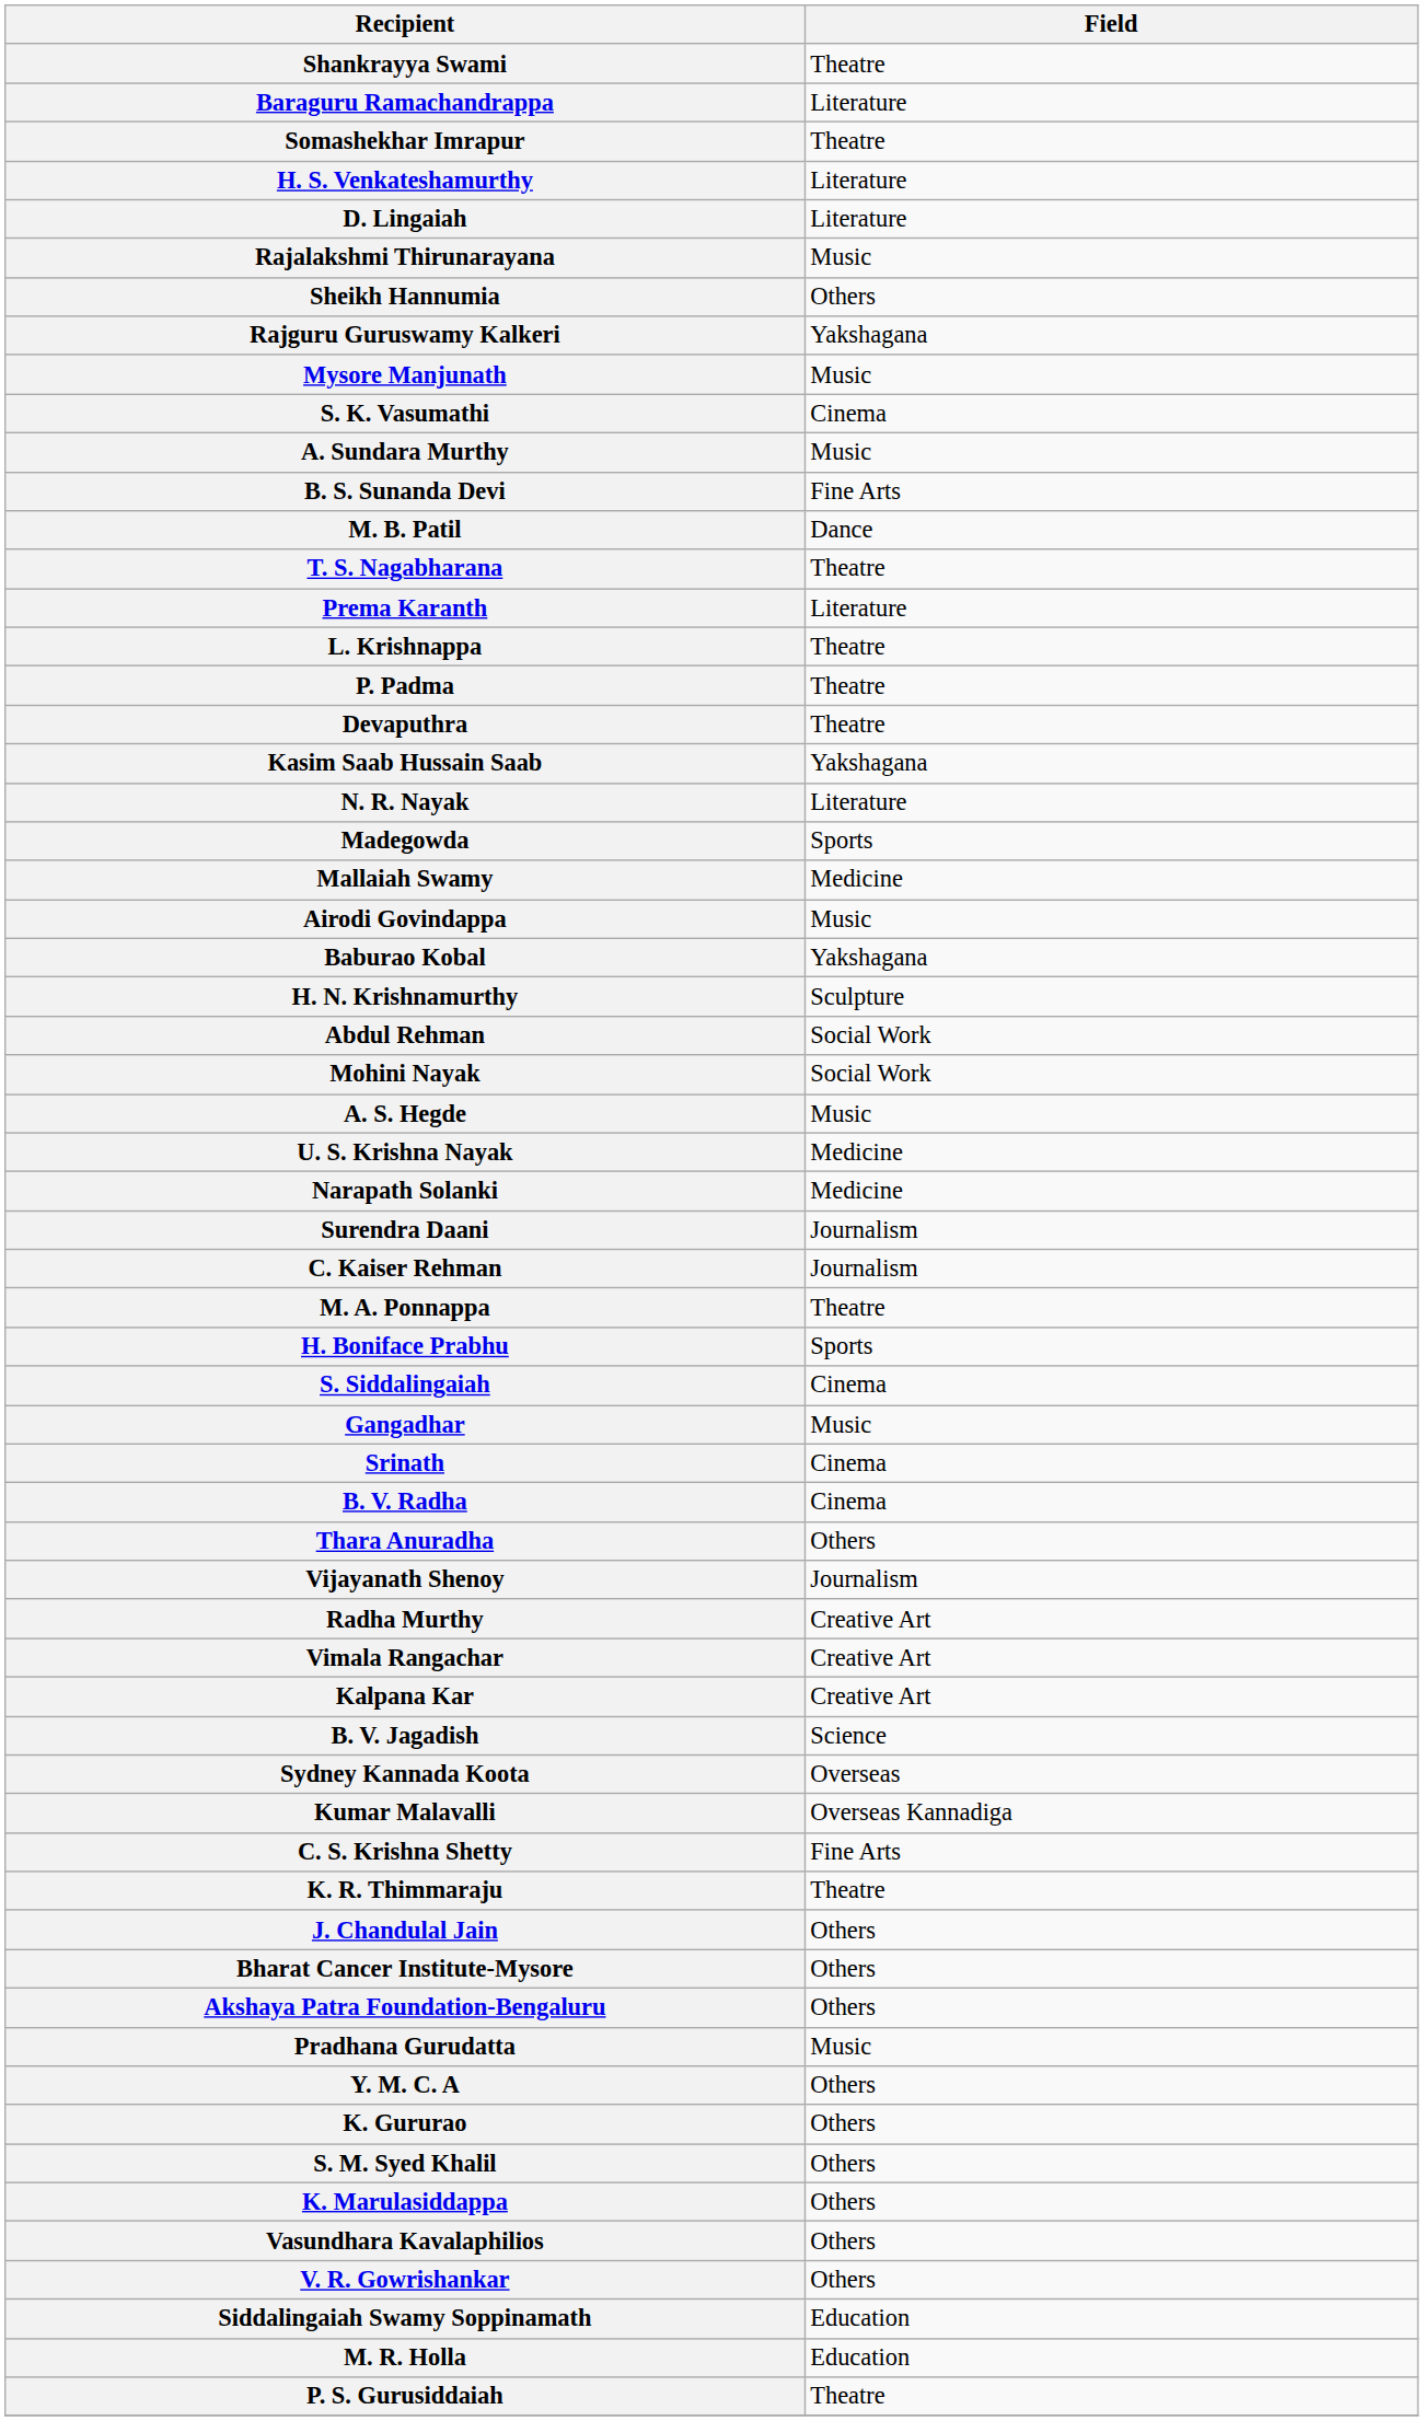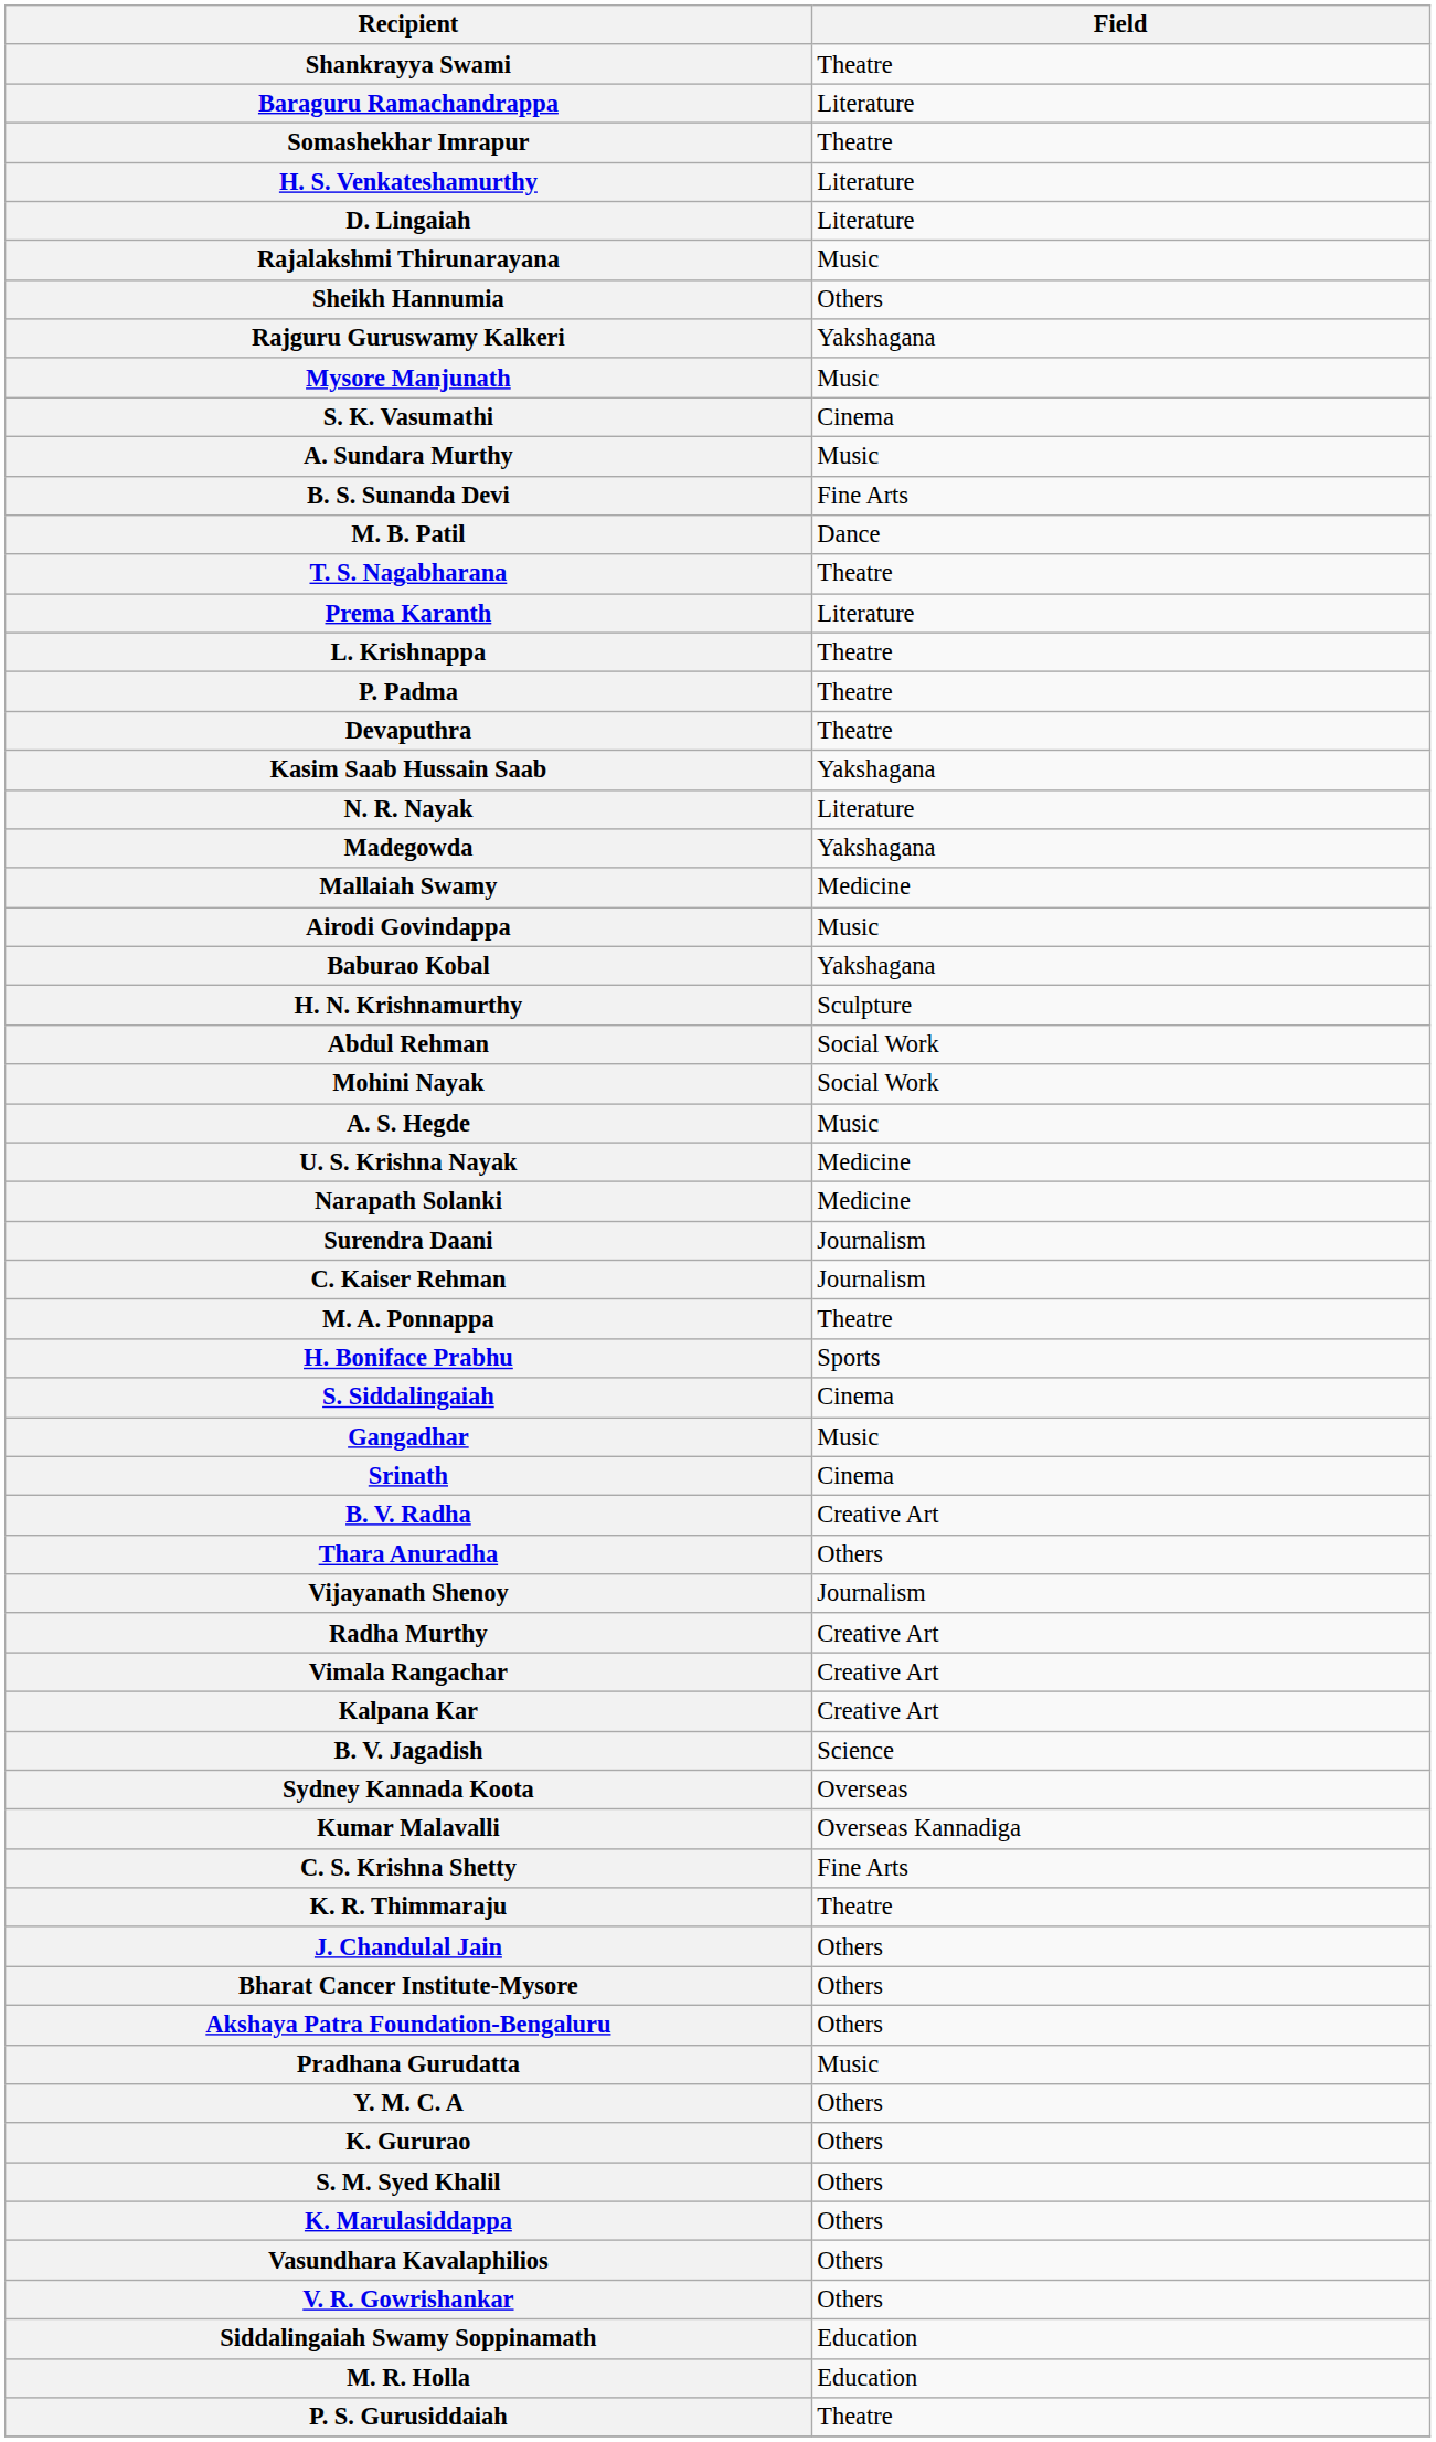 <table class="wikitable plainrowheaders sortable" style="width:73%">
 <tr>
 <th scope="col" style="width:30%">Recipient</th>
 <th scope="col" style="width:23%">Field</th>
 </tr>
 <tr>
 <th scope="row">Shankrayya Swami</th>
 <td>Theatre</td>
 </tr>
 <tr>
 <th scope="row"><a href='#'>Baraguru Ramachandrappa</a></th>
 <td>Literature</td>
 </tr>
 <tr>
 <th scope="row">Somashekhar Imrapur</th>
 <td>Theatre</td>
 </tr>
 <tr>
 <th scope="row"><a href='#'>H. S. Venkateshamurthy</a></th>
 <td>Literature</td>
 </tr>
 <tr>
 <th scope="row">D. Lingaiah</th>
 <td>Literature</td>
 </tr>
 <tr>
 <th scope="row">Rajalakshmi Thirunarayana</th>
 <td>Music</td>
 </tr>
 <tr>
 <th scope="row">Sheikh Hannumia</th>
 <td>Others</td>
 </tr>
 <tr>
 <th scope="row">Rajguru Guruswamy Kalkeri</th>
 <td>Yakshagana</td>
 </tr>
 <tr>
 <th scope="row"><a href='#'>Mysore Manjunath</a></th>
 <td>Music</td>
 </tr>
 <tr>
 <th scope="row">S. K. Vasumathi</th>
 <td>Cinema</td>
 </tr>
 <tr>
 <th scope="row">A. Sundara Murthy</th>
 <td>Music</td>
 </tr>
 <tr>
 <th scope="row">B. S. Sunanda Devi</th>
 <td>Fine Arts</td>
 </tr>
 <tr>
 <th scope="row">M. B. Patil</th>
 <td>Dance</td>
 </tr>
 <tr>
 <th scope="row"><a href='#'>T. S. Nagabharana</a></th>
 <td>Theatre</td>
 </tr>
 <tr>
 <th scope="row"><a href='#'>Prema Karanth</a></th>
 <td>Literature</td>
 </tr>
 <tr>
 <th scope="row">L. Krishnappa</th>
 <td>Theatre</td>
 </tr>
 <tr>
 <th scope="row">P. Padma</th>
 <td>Theatre</td>
 </tr>
 <tr>
 <th scope="row">Devaputhra</th>
 <td>Theatre</td>
 </tr>
 <tr>
 <th scope="row">Kasim Saab Hussain Saab</th>
 <td>Yakshagana</td>
 </tr>
 <tr>
 <th scope="row">N. R. Nayak</th>
 <td>Literature</td>
 </tr>
 <tr>
 <th scope="row">Madegowda</th>
-<td>Sports</td>
+<td>Yakshagana</td>
 </tr>
 <tr>
 <th scope="row">Mallaiah Swamy</th>
 <td>Medicine</td>
 </tr>
 <tr>
 <th scope="row">Airodi Govindappa</th>
 <td>Music</td>
 </tr>
 <tr>
 <th scope="row">Baburao Kobal</th>
 <td>Yakshagana</td>
 </tr>
 <tr>
 <th scope="row">H. N. Krishnamurthy</th>
 <td>Sculpture</td>
 </tr>
 <tr>
 <th scope="row">Abdul Rehman</th>
 <td>Social Work</td>
 </tr>
 <tr>
 <th scope="row">Mohini Nayak</th>
 <td>Social Work</td>
 </tr>
 <tr>
 <th scope="row">A. S. Hegde</th>
 <td>Music</td>
 </tr>
 <tr>
 <th scope="row">U. S. Krishna Nayak</th>
 <td>Medicine</td>
 </tr>
 <tr>
 <th scope="row">Narapath Solanki</th>
 <td>Medicine</td>
 </tr>
 <tr>
 <th scope="row">Surendra Daani</th>
 <td>Journalism</td>
 </tr>
 <tr>
 <th scope="row">C. Kaiser Rehman</th>
 <td>Journalism</td>
 </tr>
 <tr>
 <th scope="row">M. A. Ponnappa</th>
 <td>Theatre</td>
 </tr>
 <tr>
 <th scope="row"><a href='#'>H. Boniface Prabhu</a></th>
 <td>Sports</td>
 </tr>
 <tr>
 <th scope="row"><a href='#'>S. Siddalingaiah</a></th>
 <td>Cinema</td>
 </tr>
 <tr>
 <th scope="row"><a href='#'>Gangadhar</a></th>
 <td>Music</td>
 </tr>
 <tr>
 <th scope="row"><a href='#'>Srinath</a></th>
 <td>Cinema</td>
 </tr>
 <tr>
 <th scope="row"><a href='#'>B. V. Radha</a></th>
-<td>Cinema</td>
+<td>Creative Art</td>
 </tr>
 <tr>
 <th scope="row"><a href='#'>Thara Anuradha</a></th>
 <td>Others</td>
 </tr>
 <tr>
 <th scope="row">Vijayanath Shenoy</th>
 <td>Journalism</td>
 </tr>
 <tr>
 <th scope="row">Radha Murthy</th>
 <td>Creative Art</td>
 </tr>
 <tr>
 <th scope="row">Vimala Rangachar</th>
 <td>Creative Art</td>
 </tr>
 <tr>
 <th scope="row">Kalpana Kar</th>
 <td>Creative Art</td>
 </tr>
 <tr>
 <th scope="row">B. V. Jagadish</th>
 <td>Science</td>
 </tr>
 <tr>
 <th scope="row">Sydney Kannada Koota</th>
 <td>Overseas</td>
 </tr>
 <tr>
 <th scope="row">Kumar Malavalli</th>
 <td>Overseas Kannadiga</td>
 </tr>
 <tr>
 <th scope="row">C. S. Krishna Shetty</th>
 <td>Fine Arts</td>
 </tr>
 <tr>
 <th scope="row">K. R. Thimmaraju</th>
 <td>Theatre</td>
 </tr>
 <tr>
 <th scope="row"><a href='#'>J. Chandulal Jain</a></th>
 <td>Others</td>
 </tr>
 <tr>
 <th scope="row">Bharat Cancer Institute-Mysore</th>
 <td>Others</td>
 </tr>
 <tr>
 <th scope="row"><a href='#'>Akshaya Patra Foundation-Bengaluru</a></th>
 <td>Others</td>
 </tr>
 <tr>
 <th scope="row">Pradhana Gurudatta</th>
 <td>Music</td>
 </tr>
 <tr>
 <th scope="row">Y. M. C. A</th>
 <td>Others</td>
 </tr>
 <tr>
 <th scope="row">K. Gururao</th>
 <td>Others</td>
 </tr>
 <tr>
 <th scope="row">S. M. Syed Khalil</th>
 <td>Others</td>
 </tr>
 <tr>
 <th scope="row"><a href='#'>K. Marulasiddappa</a></th>
 <td>Others</td>
 </tr>
 <tr>
 <th scope="row">Vasundhara Kavalaphilios</th>
 <td>Others</td>
 </tr>
 <tr>
 <th scope="row"><a href='#'>V. R. Gowrishankar</a></th>
 <td>Others</td>
 </tr>
 <tr>
 <th scope="row">Siddalingaiah Swamy Soppinamath</th>
 <td>Education</td>
 </tr>
 <tr>
 <th scope="row">M. R. Holla</th>
 <td>Education</td>
 </tr>
 <tr>
 <th scope="row">P. S. Gurusiddaiah</th>
 <td>Theatre</td>
 </tr>
 <tr>
 </tr>
 </table>
